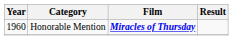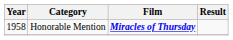 <table class="wikitable sortable">
 <tr>
 <th>Year</th>
 <th>Category</th>
 <th>Film</th>
 <th>Result</th>
 </tr>
 <tr>
-<td>1960</td>
+<td>1958</td>
 <td>Honorable Mention</td>
 <td><strong><em><a href='#'>Miracles of Thursday</a></em></strong></td>
 <td></td>
 </tr>
 <tr>
 </tr>
 </table>
